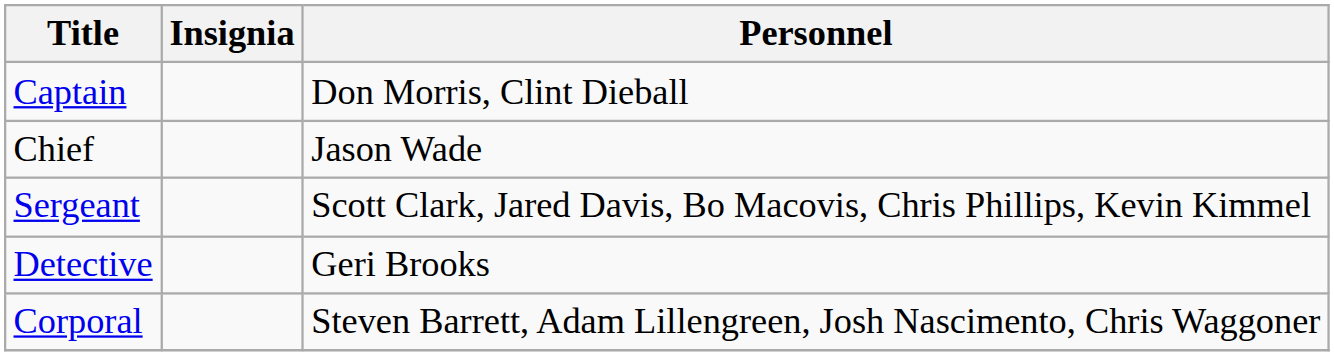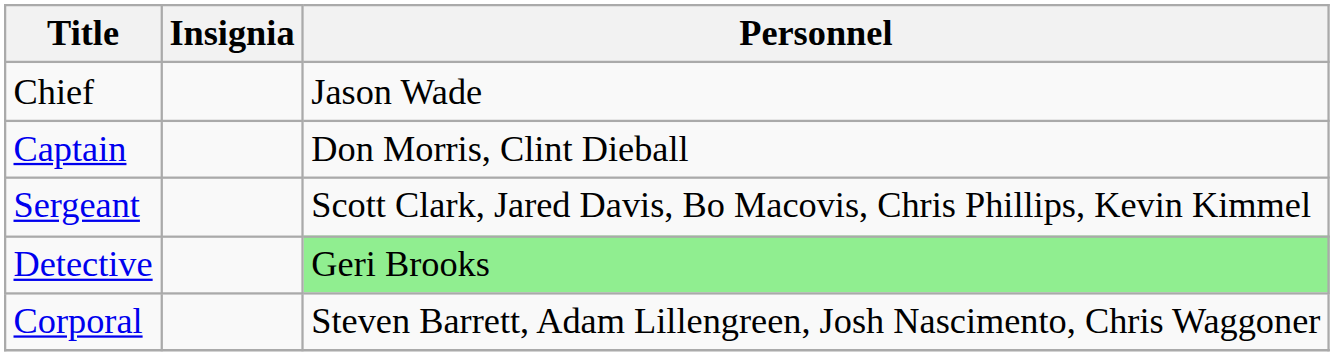 <table class="wikitable">
 <tr>
 <th>Title</th>
 <th>Insignia</th>
 <th>Personnel</th>
 </tr>
 <tr>
+<td>Chief</td>
+<td></td>
+<td>Jason Wade</td>
+</tr>
+<tr>
 <td><a href='#'>Captain</a></td>
 <td></td>
 <td>Don Morris, Clint Dieball</td>
-</tr>
-<tr>
-<td>Chief</td>
-<td></td>
-<td>Jason Wade</td>
 </tr>
 <tr>
 <td><a href='#'>Sergeant</a></td>
 <td></td>
 <td>Scott Clark, Jared Davis, Bo Macovis, Chris Phillips, Kevin Kimmel</td>
 </tr>
 <tr>
 <td><a href='#'>Detective</a></td>
 <td></td>
-<td>Geri Brooks</td>
+<td style="background: lightgreen;">Geri Brooks</td>
 </tr>
 <tr>
 <td><a href='#'>Corporal</a></td>
 <td></td>
 <td>Steven Barrett, Adam Lillengreen, Josh Nascimento, Chris Waggoner</td>
 </tr>
 <tr>
 </tr>
 </table>
